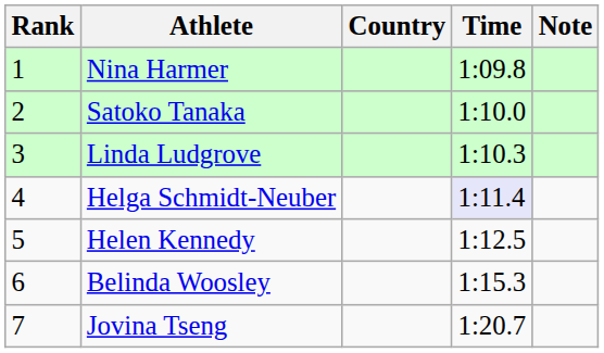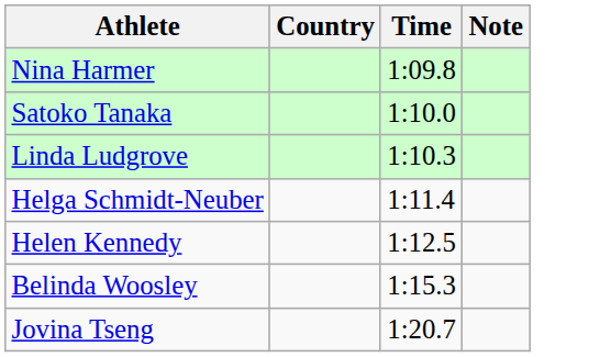 <table class="wikitable sortable">
 <tr>
-<th>Rank</th>
 <th>Athlete</th>
 <th>Country</th>
 <th>Time</th>
 <th>Note</th>
 </tr>
 <tr bgcolor=#CCFFCC>
-<td>1</td>
 <td><a href='#'>Nina Harmer</a></td>
 <td></td>
 <td>1:09.8</td>
 <td></td>
 </tr>
 <tr bgcolor=#CCFFCC>
-<td>2</td>
 <td><a href='#'>Satoko Tanaka</a></td>
 <td></td>
 <td>1:10.0</td>
 <td></td>
 </tr>
 <tr bgcolor=#CCFFCC>
-<td>3</td>
 <td><a href='#'>Linda Ludgrove</a></td>
 <td></td>
 <td>1:10.3</td>
 <td></td>
 </tr>
 <tr>
-<td>4</td>
 <td><a href='#'>Helga Schmidt-Neuber</a></td>
 <td></td>
-<td style="background: lavender;">1:11.4</td>
+<td>1:11.4</td>
 <td></td>
 </tr>
 <tr>
-<td>5</td>
 <td><a href='#'>Helen Kennedy</a></td>
 <td></td>
 <td>1:12.5</td>
 <td></td>
 </tr>
 <tr>
-<td>6</td>
 <td><a href='#'>Belinda Woosley</a></td>
 <td></td>
 <td>1:15.3</td>
 <td></td>
 </tr>
 <tr>
-<td>7</td>
 <td><a href='#'>Jovina Tseng</a></td>
 <td></td>
 <td>1:20.7</td>
 <td></td>
 </tr>
 </table>
